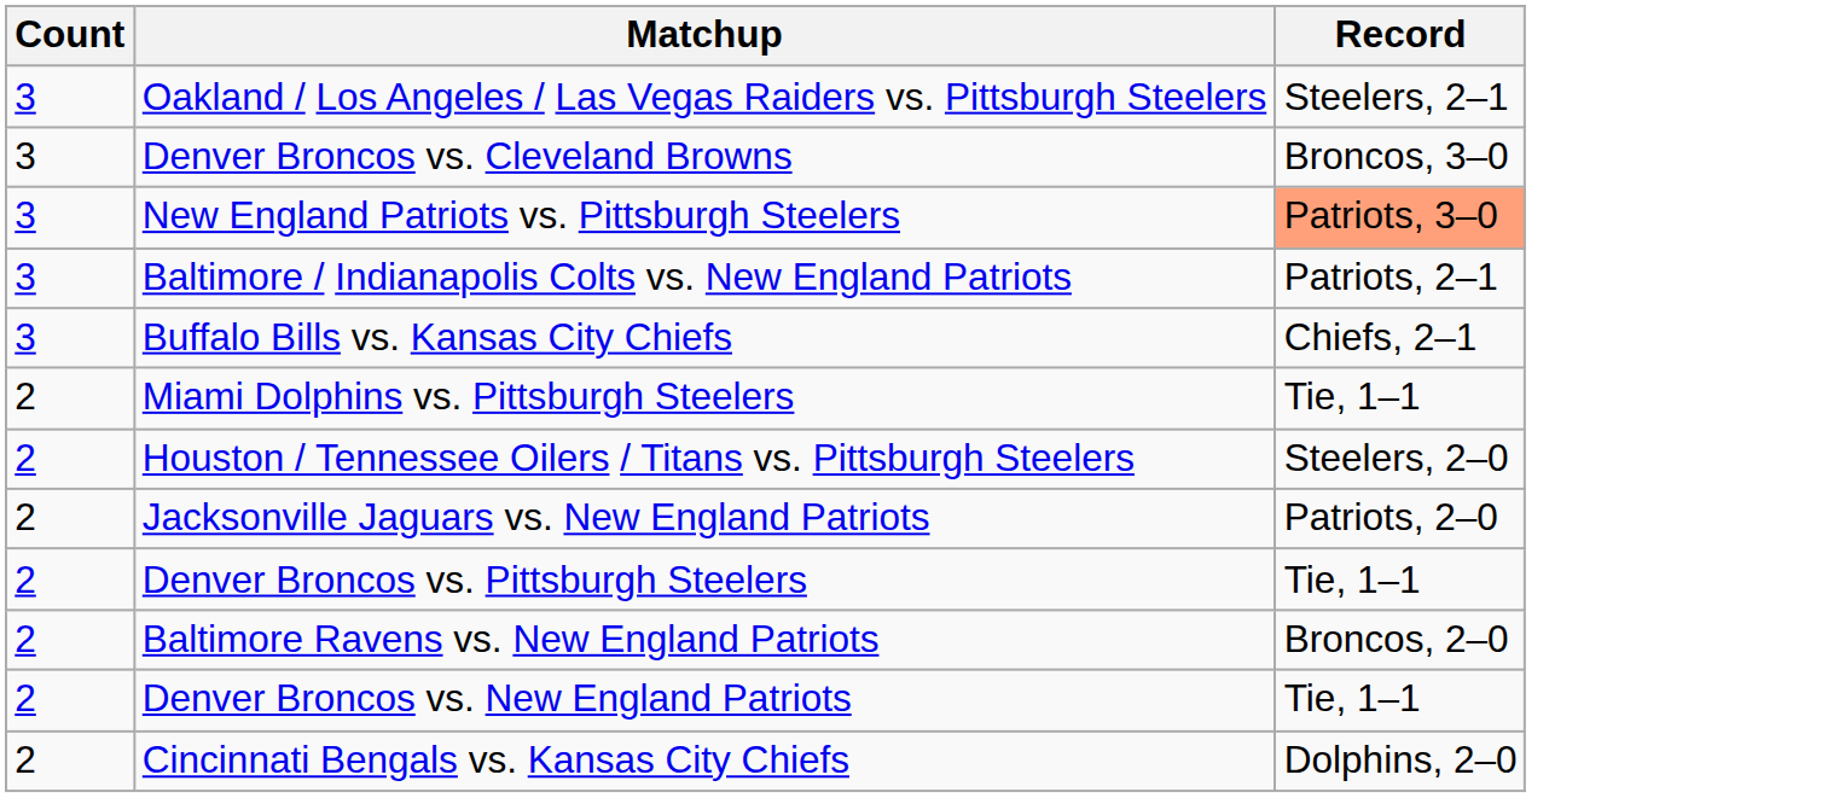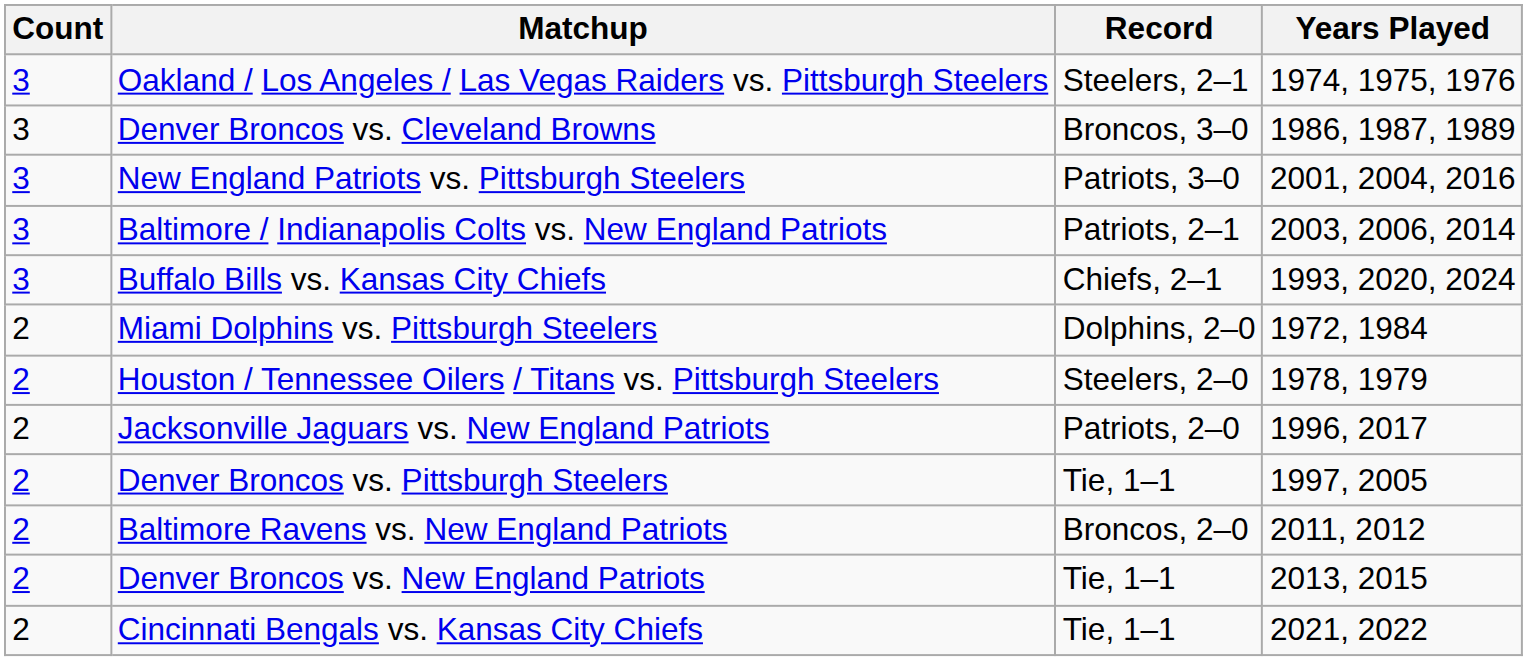 <table class="wikitable">
 <tr>
 <th>Count</th>
 <th>Matchup</th>
 <th>Record</th>
+<th>Years Played</th>
 </tr>
 <tr>
 <td><a href='#'>3</a></td>
 <td><a href='#'>Oakland /</a> <a href='#'>Los Angeles /</a> <a href='#'>Las Vegas Raiders</a> vs. <a href='#'>Pittsburgh Steelers</a></td>
 <td>Steelers, 2–1</td>
+<td>1974, 1975, 1976</td>
 </tr>
 <tr>
 <td>3</td>
 <td><a href='#'>Denver Broncos</a> vs. <a href='#'>Cleveland Browns</a></td>
 <td>Broncos, 3–0</td>
+<td>1986, 1987, 1989</td>
 </tr>
 <tr>
 <td><a href='#'>3</a></td>
 <td><a href='#'>New England Patriots</a> vs. <a href='#'>Pittsburgh Steelers</a></td>
-<td style="background: lightsalmon;">Patriots, 3–0</td>
+<td>Patriots, 3–0</td>
+<td>2001, 2004, 2016</td>
 </tr>
 <tr>
 <td><a href='#'>3</a></td>
 <td><a href='#'>Baltimore /</a> <a href='#'>Indianapolis Colts</a> vs. <a href='#'>New England Patriots</a></td>
 <td>Patriots, 2–1</td>
+<td>2003, 2006, 2014</td>
 </tr>
 <tr>
 <td><a href='#'>3</a></td>
 <td><a href='#'>Buffalo Bills</a> vs. <a href='#'>Kansas City Chiefs</a></td>
 <td>Chiefs, 2–1</td>
+<td>1993, 2020, 2024</td>
 </tr>
 <tr>
 <td>2</td>
 <td><a href='#'>Miami Dolphins</a> vs. <a href='#'>Pittsburgh Steelers</a></td>
-<td>Tie, 1–1</td>
+<td>Dolphins, 2–0</td>
+<td>1972, 1984</td>
 </tr>
 <tr>
 <td><a href='#'>2</a></td>
 <td><a href='#'>Houston / Tennessee Oilers</a> <a href='#'>/ Titans</a> vs. <a href='#'>Pittsburgh Steelers</a></td>
 <td>Steelers, 2–0</td>
+<td>1978, 1979</td>
 </tr>
 <tr>
 <td>2</td>
 <td><a href='#'>Jacksonville Jaguars</a> vs. <a href='#'>New England Patriots</a></td>
 <td>Patriots, 2–0</td>
+<td>1996, 2017</td>
 </tr>
 <tr>
 <td><a href='#'>2</a></td>
 <td><a href='#'>Denver Broncos</a> vs. <a href='#'>Pittsburgh Steelers</a></td>
 <td>Tie, 1–1</td>
+<td>1997, 2005</td>
 </tr>
 <tr>
 <td><a href='#'>2</a></td>
 <td><a href='#'>Baltimore Ravens</a> vs. <a href='#'>New England Patriots</a></td>
 <td>Broncos, 2–0</td>
+<td>2011, 2012</td>
 </tr>
 <tr>
 <td><a href='#'>2</a></td>
 <td><a href='#'>Denver Broncos</a> vs. <a href='#'>New England Patriots</a></td>
 <td>Tie, 1–1</td>
+<td>2013, 2015</td>
 </tr>
 <tr>
 <td>2</td>
 <td><a href='#'>Cincinnati Bengals</a> vs. <a href='#'>Kansas City Chiefs</a></td>
-<td>Dolphins, 2–0</td>
+<td>Tie, 1–1</td>
+<td>2021, 2022</td>
 </tr>
 </table>
